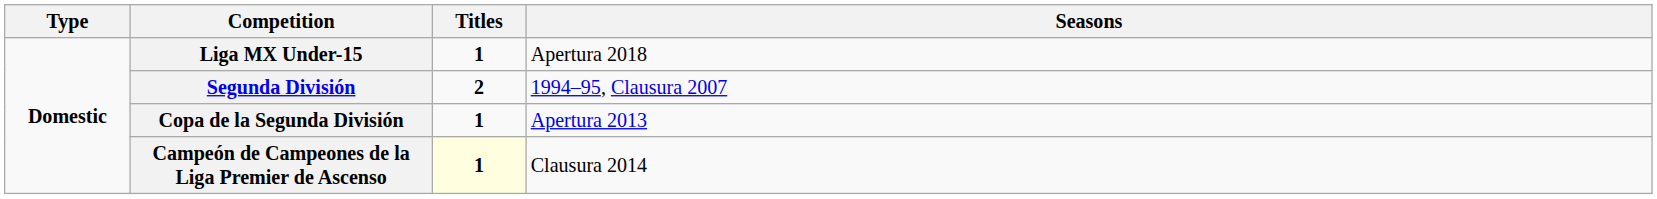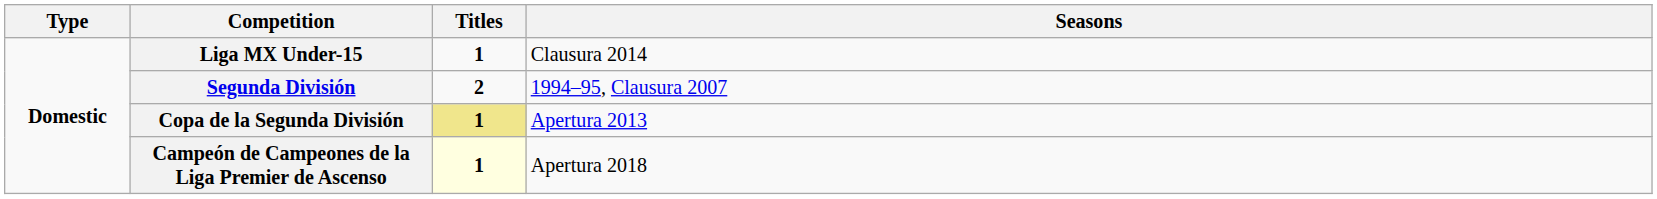 <table class="wikitable plainrowheaders" style="font-size:95%; text-align:center;">
 <tr>
 <th style="width: 1%;">Type</th>
 <th style="width: 5%;">Competition</th>
 <th style="width: 1%;">Titles</th>
 <th style="width: 21%;">Seasons</th>
 </tr>
 <tr>
 <td rowspan="6"><strong>Domestic</strong></td>
 <th scope=col>Liga MX Under-15</th>
 <td><strong>1</strong></td>
-<td align="left">Apertura 2018</td>
+<td align="left">Clausura 2014</td>
 </tr>
 <tr>
 <th scope=col><a href='#'>Segunda División</a></th>
 <td><strong>2</strong></td>
 <td align="left"><a href='#'>1994–95</a>, <a href='#'>Clausura 2007</a></td>
 </tr>
 <tr>
 <th scope=col>Copa de la Segunda División</th>
-<td><strong>1</strong></td>
+<td style="background: khaki;"><strong>1</strong></td>
 <td align="left"><a href='#'>Apertura 2013</a></td>
 </tr>
 <tr>
 <th scope=col>Campeón de Campeones de la Liga Premier de Ascenso</th>
 <td style="background: lightyellow;"><strong>1</strong></td>
-<td align="left">Clausura 2014</td>
+<td align="left">Apertura 2018</td>
 </tr>
 </table>
